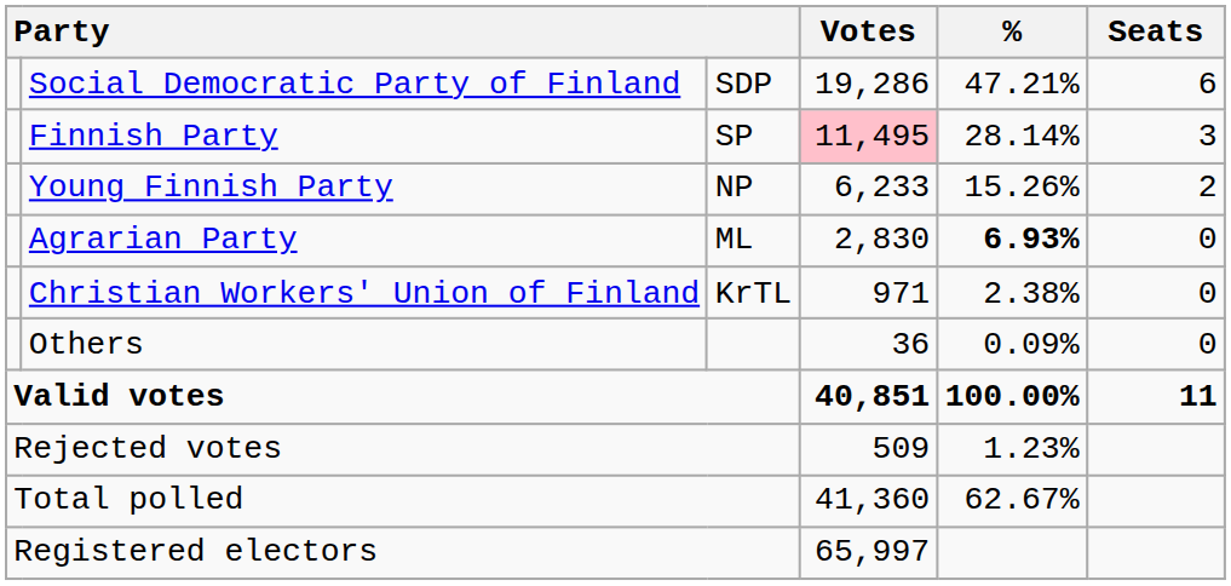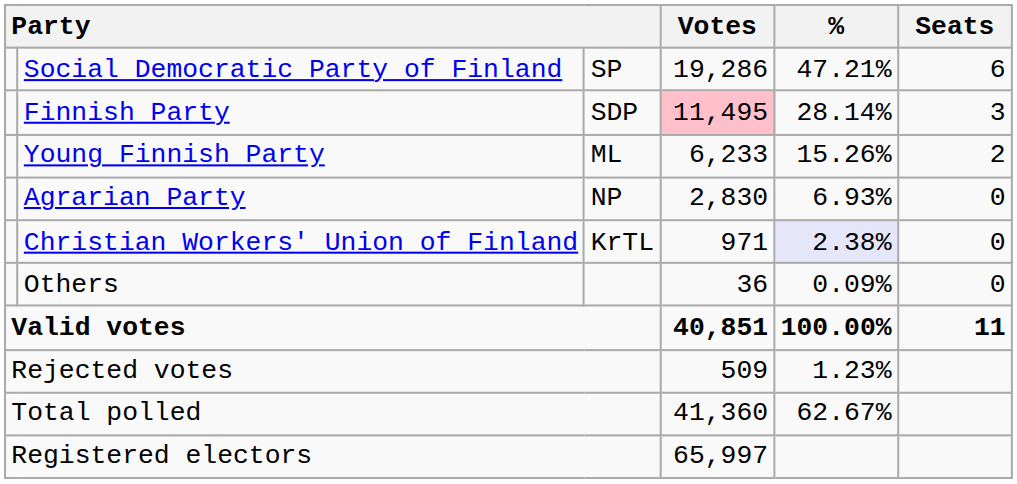 <table class="wikitable" border="1" style="text-align:right;">
 <tr>
 <th style="text-align:left;" colspan=3>Party</th>
 <th align=center width="50">Votes</th>
 <th align=center width="50">%</th>
 <th align=center width="50">Seats</th>
 </tr>
 <tr>
 <td></td>
 <td align=left style="white-space: nowrap;"><a href='#'>Social Democratic Party of Finland</a></td>
-<td align=left>SDP</td>
+<td align=left>SP</td>
 <td>19,286</td>
 <td>47.21%</td>
 <td>6</td>
 </tr>
 <tr>
 <td></td>
 <td align=left><a href='#'>Finnish Party</a></td>
-<td align=left>SP</td>
+<td align=left>SDP</td>
 <td style="background: pink;">11,495</td>
 <td>28.14%</td>
 <td>3</td>
 </tr>
 <tr>
 <td></td>
 <td align=left><a href='#'>Young Finnish Party</a></td>
-<td align=left>NP</td>
+<td align=left>ML</td>
 <td>6,233</td>
 <td>15.26%</td>
 <td>2</td>
 </tr>
 <tr>
 <td></td>
 <td align=left><a href='#'>Agrarian Party</a></td>
-<td align=left>ML</td>
+<td align=left>NP</td>
 <td>2,830</td>
-<td><strong>6.93%</strong></td>
+<td>6.93%</td>
 <td>0</td>
 </tr>
 <tr>
 <td></td>
 <td align=left><a href='#'>Christian Workers' Union of Finland</a></td>
 <td align=left>KrTL</td>
 <td>971</td>
-<td>2.38%</td>
+<td style="background: lavender;">2.38%</td>
 <td>0</td>
 </tr>
 <tr>
 <td></td>
 <td align=left>Others</td>
 <td align=left></td>
 <td>36</td>
 <td>0.09%</td>
 <td>0</td>
 </tr>
 <tr style="font-weight:bold">
 <td align=left colspan=3>Valid votes</td>
 <td>40,851</td>
 <td>100.00%</td>
 <td>11</td>
 </tr>
 <tr>
 <td align=left colspan=3>Rejected votes</td>
 <td>509</td>
 <td>1.23%</td>
 <td></td>
 </tr>
 <tr>
 <td align=left colspan=3>Total polled</td>
 <td>41,360</td>
 <td>62.67%</td>
 <td></td>
 </tr>
 <tr>
 <td align=left colspan=3>Registered electors</td>
 <td>65,997</td>
 <td></td>
 <td></td>
 </tr>
 </table>
